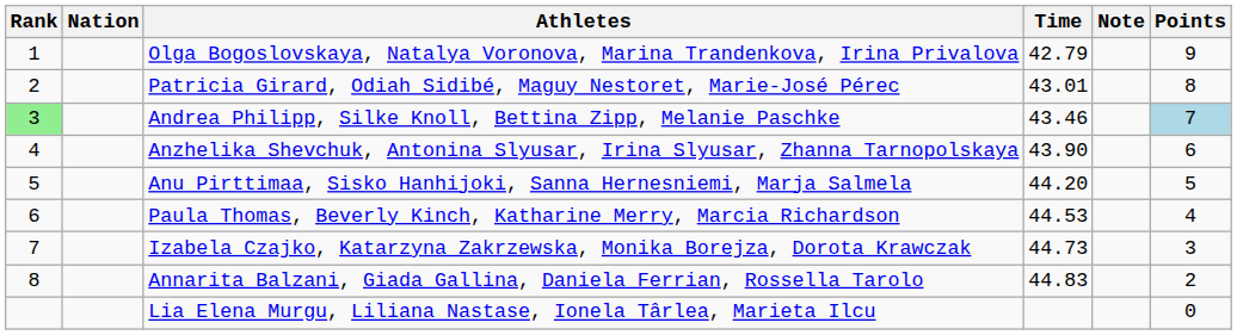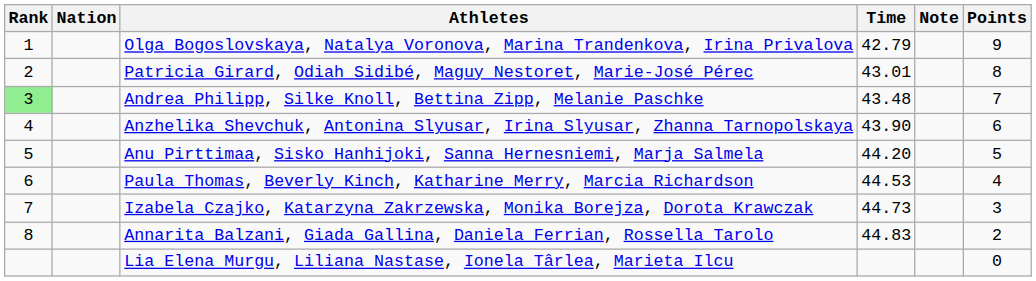 <table class="wikitable sortable" style="text-align:center">
 <tr>
 <th>Rank</th>
 <th>Nation</th>
 <th>Athletes</th>
 <th>Time</th>
 <th>Note</th>
 <th>Points</th>
 </tr>
 <tr>
 <td>1</td>
 <td align=left></td>
 <td align=left><a href='#'>Olga Bogoslovskaya</a>, <a href='#'>Natalya Voronova</a>, <a href='#'>Marina Trandenkova</a>, <a href='#'>Irina Privalova</a></td>
 <td>42.79</td>
 <td></td>
 <td>9</td>
 </tr>
 <tr>
 <td>2</td>
 <td align=left></td>
 <td align=left><a href='#'>Patricia Girard</a>, <a href='#'>Odiah Sidibé</a>, <a href='#'>Maguy Nestoret</a>, <a href='#'>Marie-José Pérec</a></td>
 <td>43.01</td>
 <td></td>
 <td>8</td>
 </tr>
 <tr>
 <td style="background: lightgreen;">3</td>
 <td align=left></td>
 <td align=left><a href='#'>Andrea Philipp</a>, <a href='#'>Silke Knoll</a>, <a href='#'>Bettina Zipp</a>, <a href='#'>Melanie Paschke</a></td>
-<td>43.46</td>
+<td>43.48</td>
 <td></td>
-<td style="background: lightblue;">7</td>
+<td>7</td>
 </tr>
 <tr>
 <td>4</td>
 <td align=left></td>
 <td align=left><a href='#'>Anzhelika Shevchuk</a>, <a href='#'>Antonina Slyusar</a>, <a href='#'>Irina Slyusar</a>, <a href='#'>Zhanna Tarnopolskaya</a></td>
 <td>43.90</td>
 <td></td>
 <td>6</td>
 </tr>
 <tr>
 <td>5</td>
 <td align=left></td>
 <td align=left><a href='#'>Anu Pirttimaa</a>, <a href='#'>Sisko Hanhijoki</a>, <a href='#'>Sanna Hernesniemi</a>, <a href='#'>Marja Salmela</a></td>
 <td>44.20</td>
 <td></td>
 <td>5</td>
 </tr>
 <tr>
 <td>6</td>
 <td align=left></td>
 <td align=left><a href='#'>Paula Thomas</a>, <a href='#'>Beverly Kinch</a>, <a href='#'>Katharine Merry</a>, <a href='#'>Marcia Richardson</a></td>
 <td>44.53</td>
 <td></td>
 <td>4</td>
 </tr>
 <tr>
 <td>7</td>
 <td align=left></td>
 <td align=left><a href='#'>Izabela Czajko</a>, <a href='#'>Katarzyna Zakrzewska</a>, <a href='#'>Monika Borejza</a>, <a href='#'>Dorota Krawczak</a></td>
 <td>44.73</td>
 <td></td>
 <td>3</td>
 </tr>
 <tr>
 <td>8</td>
 <td align=left></td>
 <td align=left><a href='#'>Annarita Balzani</a>, <a href='#'>Giada Gallina</a>, <a href='#'>Daniela Ferrian</a>, <a href='#'>Rossella Tarolo</a></td>
 <td>44.83</td>
 <td></td>
 <td>2</td>
 </tr>
 <tr>
 <td></td>
 <td align=left></td>
 <td align=left><a href='#'>Lia Elena Murgu</a>, <a href='#'>Liliana Nastase</a>, <a href='#'>Ionela Târlea</a>, <a href='#'>Marieta Ilcu</a></td>
 <td></td>
 <td></td>
 <td>0</td>
 </tr>
 </table>
